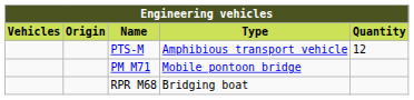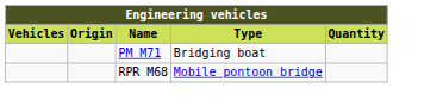 <table class="wikitable mw-collapsible">
 <tr>
 <th colspan="5" style="text-align:center; background:#4B5320; color:white"><strong>Engineering vehicles</strong></th>
 </tr>
 <tr>
 <th style="background:#CCE058">Vehicles</th>
 <th style="background:#CCE058">Origin</th>
 <th style="background:#CCE058">Name</th>
 <th style="background:#CCE058">Type</th>
 <th style="background:#CCE058">Quantity</th>
 </tr>
 <tr>
 <td></td>
 <td></td>
-<td><a href='#'>PTS-M</a></td>
-<td><a href='#'>Amphibious transport vehicle</a></td>
-<td>12</td>
-</tr>
-<tr>
-<td></td>
-<td></td>
 <td><a href='#'>PM M71</a></td>
-<td><a href='#'>Mobile pontoon bridge</a></td>
+<td>Bridging boat</td>
 <td></td>
 </tr>
 <tr>
 <td></td>
 <td></td>
 <td>RPR M68</td>
-<td>Bridging boat</td>
+<td><a href='#'>Mobile pontoon bridge</a></td>
 <td></td>
 </tr>
 </table>
